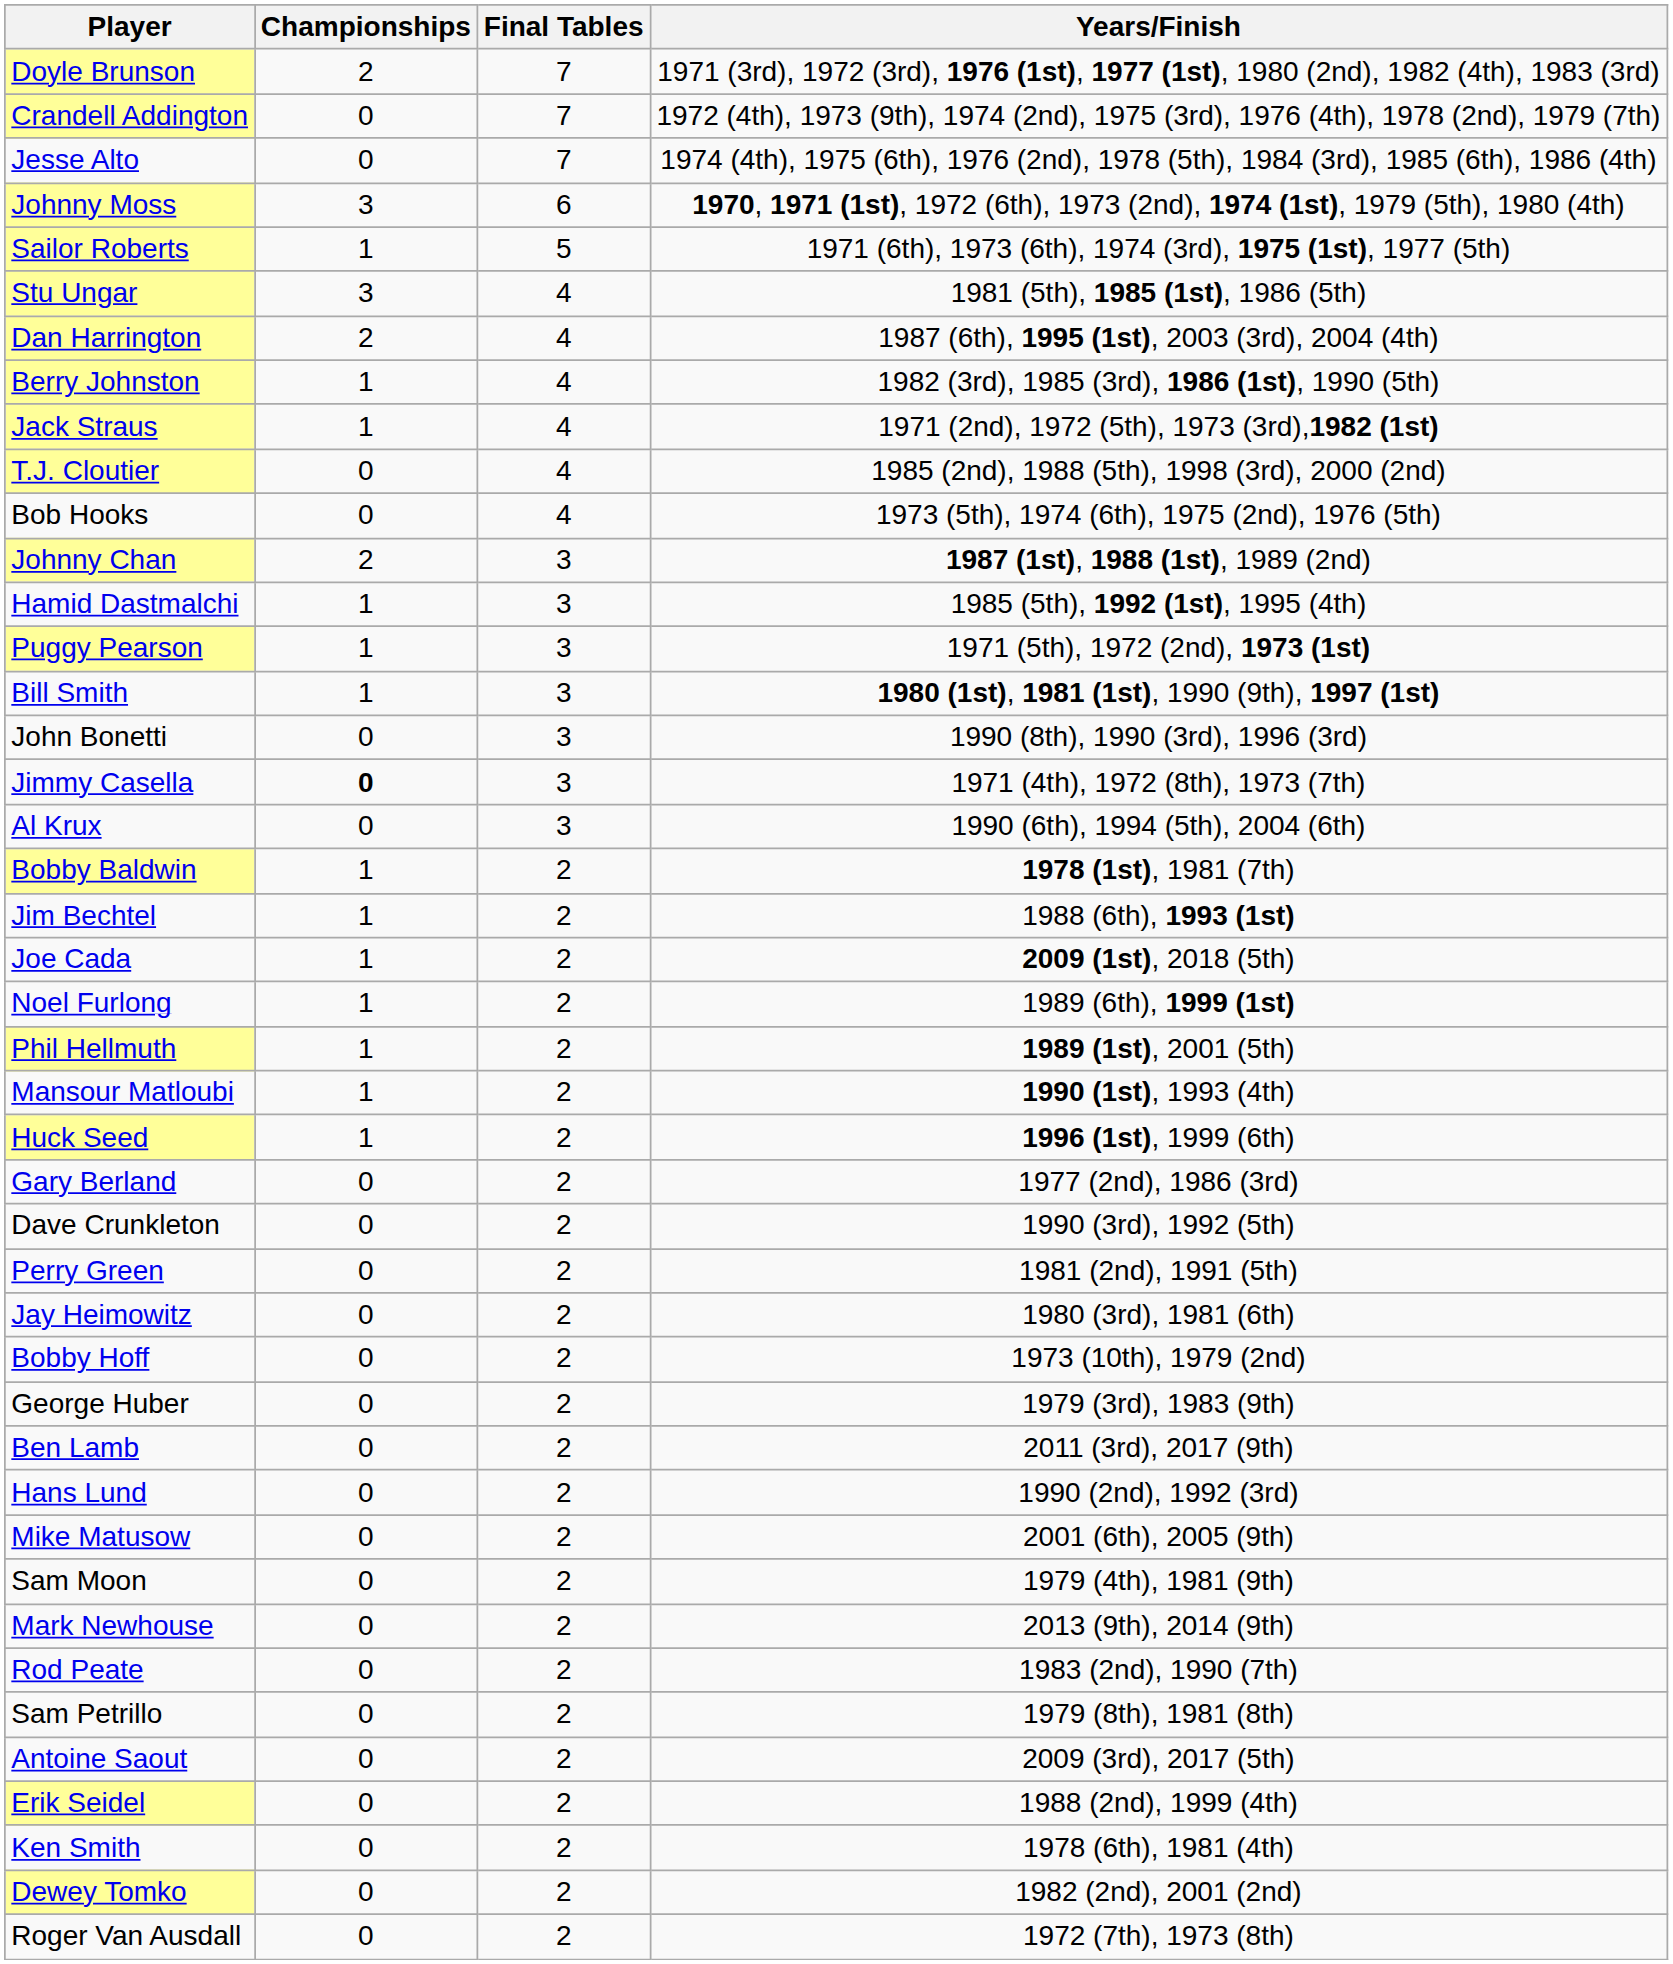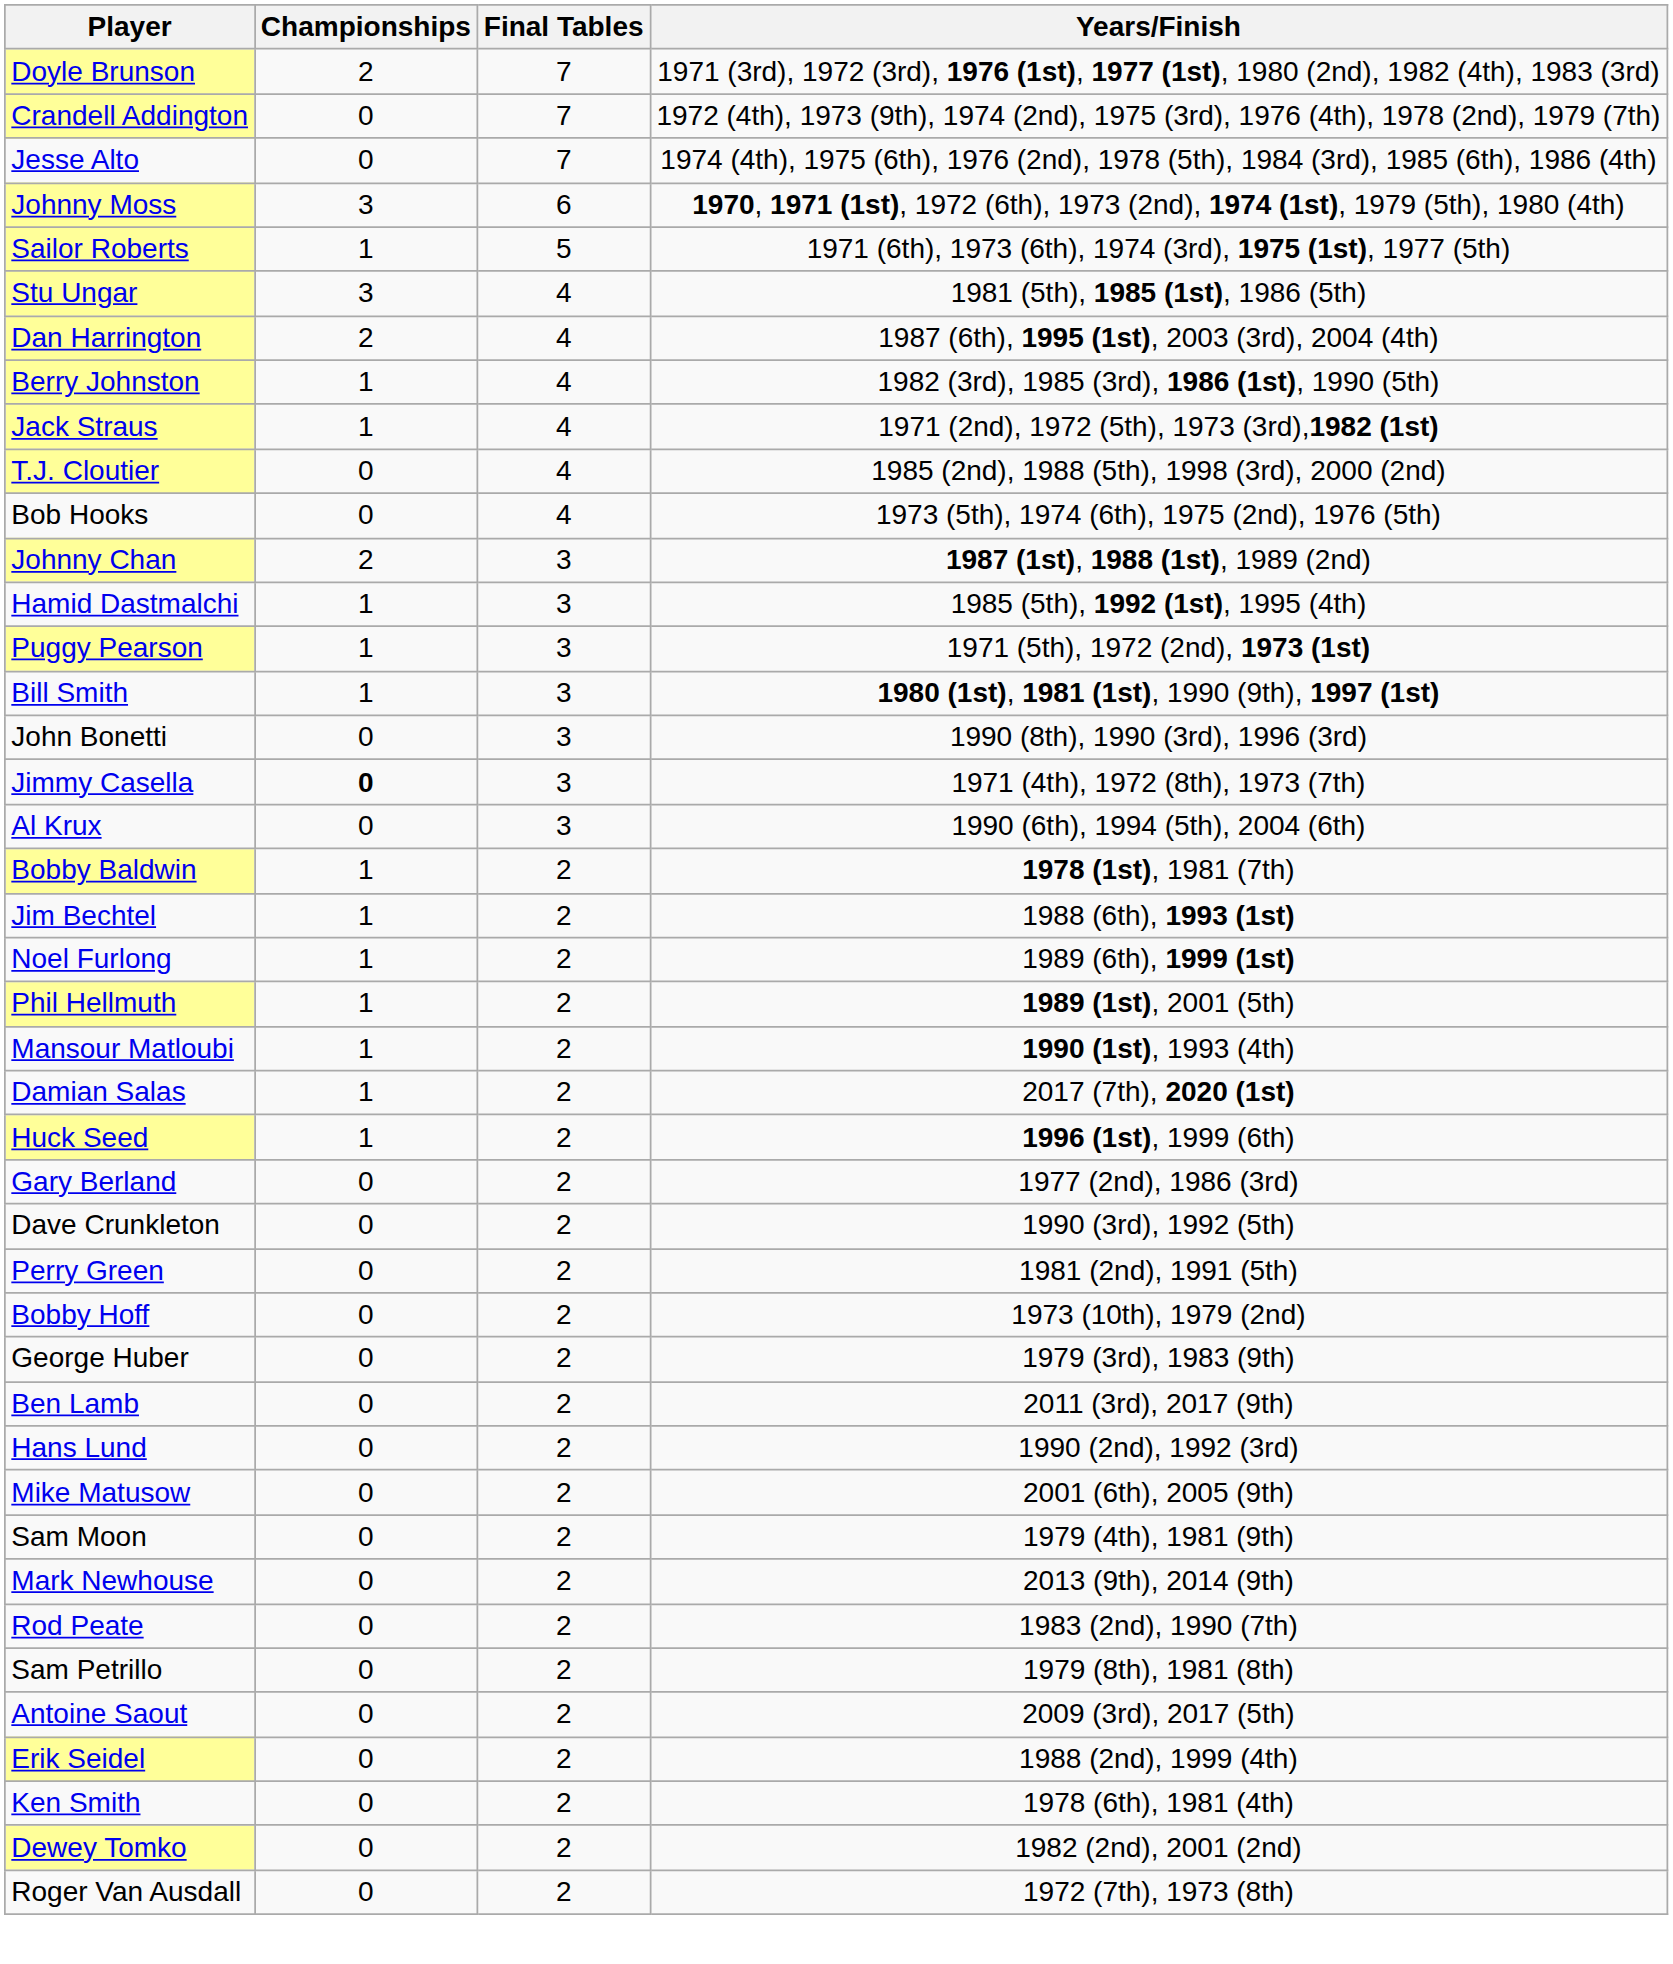 <table class="wikitable sortable">
 <tr>
 <th>Player</th>
 <th>Championships</th>
 <th>Final Tables</th>
 <th>Years/Finish</th>
 </tr>
 <tr>
 <td style="background-color:#FFFF99"><a href='#'>Doyle Brunson</a></td>
 <td align=center>2</td>
 <td align=center>7</td>
 <td align=center>1971 (3rd), 1972 (3rd), <strong>1976 (1st)</strong>, <strong>1977 (1st)</strong>, 1980 (2nd), 1982 (4th), 1983 (3rd)</td>
 </tr>
 <tr>
 <td style="background-color:#FFFF99"><a href='#'>Crandell Addington</a></td>
 <td align=center>0</td>
 <td align=center>7</td>
 <td align=center>1972 (4th), 1973 (9th), 1974 (2nd), 1975 (3rd), 1976 (4th), 1978 (2nd), 1979 (7th)</td>
 </tr>
 <tr>
 <td><a href='#'>Jesse Alto</a></td>
 <td align=center>0</td>
 <td align=center>7</td>
 <td align=center>1974 (4th), 1975 (6th), 1976 (2nd), 1978 (5th), 1984 (3rd), 1985 (6th), 1986 (4th)</td>
 </tr>
 <tr>
 <td style="background-color:#FFFF99"><a href='#'>Johnny Moss</a></td>
 <td align=center>3</td>
 <td align=center>6</td>
 <td align=center><strong>1970</strong>, <strong>1971 (1st)</strong>, 1972 (6th), 1973 (2nd), <strong>1974 (1st)</strong>, 1979 (5th), 1980 (4th)</td>
 </tr>
 <tr>
 <td style="background-color:#FFFF99"><a href='#'>Sailor Roberts</a></td>
 <td align=center>1</td>
 <td align=center>5</td>
 <td align=center>1971 (6th), 1973 (6th), 1974 (3rd), <strong>1975 (1st)</strong>, 1977 (5th)</td>
 </tr>
 <tr>
 <td style="background-color:#FFFF99"><a href='#'>Stu Ungar</a></td>
 <td align=center>3</td>
 <td align=center>4</td>
 <td align=center>1981 (5th), <strong>1985 (1st)</strong>, 1986 (5th)</td>
 </tr>
 <tr>
 <td style="background-color:#FFFF99"><a href='#'>Dan Harrington</a></td>
 <td align=center>2</td>
 <td align=center>4</td>
 <td align=center>1987 (6th), <strong>1995 (1st)</strong>, 2003 (3rd), 2004 (4th)</td>
 </tr>
 <tr>
 <td style="background-color:#FFFF99"><a href='#'>Berry Johnston</a></td>
 <td align=center>1</td>
 <td align=center>4</td>
 <td align=center>1982 (3rd), 1985 (3rd), <strong>1986 (1st)</strong>, 1990 (5th)</td>
 </tr>
 <tr>
 <td style="background-color:#FFFF99"><a href='#'>Jack Straus</a></td>
 <td align=center>1</td>
 <td align=center>4</td>
 <td align=center>1971 (2nd), 1972 (5th), 1973 (3rd),<strong>1982 (1st)</strong></td>
 </tr>
 <tr>
 <td style="background-color:#FFFF99"><a href='#'>T.J. Cloutier</a></td>
 <td align=center>0</td>
 <td align=center>4</td>
 <td align=center>1985 (2nd), 1988 (5th), 1998 (3rd), 2000 (2nd)</td>
 </tr>
 <tr>
 <td>Bob Hooks</td>
 <td align=center>0</td>
 <td align=center>4</td>
 <td align=center>1973 (5th), 1974 (6th), 1975 (2nd), 1976 (5th)</td>
 </tr>
 <tr>
 <td style="background-color:#FFFF99"><a href='#'>Johnny Chan</a></td>
 <td align=center>2</td>
 <td align=center>3</td>
 <td align=center><strong>1987 (1st)</strong>, <strong>1988 (1st)</strong>, 1989 (2nd)</td>
 </tr>
 <tr>
 <td><a href='#'>Hamid Dastmalchi</a></td>
 <td align=center>1</td>
 <td align=center>3</td>
 <td align=center>1985 (5th), <strong>1992 (1st)</strong>, 1995 (4th)</td>
 </tr>
 <tr>
 <td style="background-color:#FFFF99"><a href='#'>Puggy Pearson</a></td>
 <td align=center>1</td>
 <td align=center>3</td>
 <td align=center>1971 (5th), 1972 (2nd), <strong>1973 (1st)</strong></td>
 </tr>
 <tr>
 <td><a href='#'>Bill Smith</a></td>
 <td align=center>1</td>
 <td align=center>3</td>
 <td align=center><strong>1980 (1st)</strong>, <strong>1981 (1st)</strong>, 1990 (9th), <strong>1997 (1st)</strong></td>
 </tr>
 <tr>
 <td>John Bonetti</td>
 <td align=center>0</td>
 <td align=center>3</td>
 <td align=center>1990 (8th), 1990 (3rd), 1996 (3rd)</td>
 </tr>
 <tr>
 <td><a href='#'>Jimmy Casella</a></td>
 <td align=center><strong>0</strong></td>
 <td align=center>3</td>
 <td align=center>1971 (4th), 1972 (8th), 1973 (7th)</td>
 </tr>
 <tr>
 <td><a href='#'>Al Krux</a></td>
 <td align=center>0</td>
 <td align=center>3</td>
 <td align=center>1990 (6th), 1994 (5th), 2004 (6th)</td>
 </tr>
 <tr>
 <td style="background-color:#FFFF99"><a href='#'>Bobby Baldwin</a></td>
 <td align=center>1</td>
 <td align=center>2</td>
 <td align=center><strong>1978 (1st)</strong>, 1981 (7th)</td>
 </tr>
 <tr>
 <td><a href='#'>Jim Bechtel</a></td>
 <td align=center>1</td>
 <td align=center>2</td>
 <td align=center>1988 (6th), <strong>1993 (1st)</strong></td>
 </tr>
 <tr>
-<td><a href='#'>Joe Cada</a></td>
-<td align=center>1</td>
-<td align=center>2</td>
-<td align=center><strong>2009 (1st)</strong>, 2018 (5th)</td>
-</tr>
-<tr>
 <td><a href='#'>Noel Furlong</a></td>
 <td align=center>1</td>
 <td align=center>2</td>
 <td align=center>1989 (6th), <strong>1999 (1st)</strong></td>
 </tr>
 <tr>
 <td style="background-color:#FFFF99"><a href='#'>Phil Hellmuth</a></td>
 <td align=center>1</td>
 <td align=center>2</td>
 <td align=center><strong>1989 (1st)</strong>, 2001 (5th)</td>
 </tr>
 <tr>
 <td><a href='#'>Mansour Matloubi</a></td>
 <td align=center>1</td>
 <td align=center>2</td>
 <td align=center><strong>1990 (1st)</strong>, 1993 (4th)</td>
+</tr>
+<tr>
+<td><a href='#'>Damian Salas</a></td>
+<td align=center>1</td>
+<td align=center>2</td>
+<td align=center>2017 (7th), <strong>2020 (1st)</strong></td>
 </tr>
 <tr>
 <td style="background-color:#FFFF99"><a href='#'>Huck Seed</a></td>
 <td align=center>1</td>
 <td align=center>2</td>
 <td align=center><strong>1996 (1st)</strong>, 1999 (6th)</td>
 </tr>
 <tr>
 <td><a href='#'>Gary Berland</a></td>
 <td align=center>0</td>
 <td align=center>2</td>
 <td align=center>1977 (2nd), 1986 (3rd)</td>
 </tr>
 <tr>
 <td>Dave Crunkleton</td>
 <td align=center>0</td>
 <td align=center>2</td>
 <td align=center>1990 (3rd), 1992 (5th)</td>
 </tr>
 <tr>
 <td><a href='#'>Perry Green</a></td>
 <td align=center>0</td>
 <td align=center>2</td>
 <td align=center>1981 (2nd), 1991 (5th)</td>
-</tr>
-<tr>
-<td><a href='#'>Jay Heimowitz</a></td>
-<td align=center>0</td>
-<td align=center>2</td>
-<td align=center>1980 (3rd), 1981 (6th)</td>
 </tr>
 <tr>
 <td><a href='#'>Bobby Hoff</a></td>
 <td align=center>0</td>
 <td align=center>2</td>
 <td align=center>1973 (10th), 1979 (2nd)</td>
 </tr>
 <tr>
 <td>George Huber</td>
 <td align=center>0</td>
 <td align=center>2</td>
 <td align=center>1979 (3rd), 1983 (9th)</td>
 </tr>
 <tr>
 <td><a href='#'>Ben Lamb</a></td>
 <td align=center>0</td>
 <td align=center>2</td>
 <td align=center>2011 (3rd), 2017 (9th)</td>
 </tr>
 <tr>
 <td><a href='#'>Hans Lund</a></td>
 <td align=center>0</td>
 <td align=center>2</td>
 <td align=center>1990 (2nd), 1992 (3rd)</td>
 </tr>
 <tr>
 <td><a href='#'>Mike Matusow</a></td>
 <td align=center>0</td>
 <td align=center>2</td>
 <td align=center>2001 (6th), 2005 (9th)</td>
 </tr>
 <tr>
 <td>Sam Moon</td>
 <td align=center>0</td>
 <td align=center>2</td>
 <td align=center>1979 (4th), 1981 (9th)</td>
 </tr>
 <tr>
 <td><a href='#'>Mark Newhouse</a></td>
 <td align=center>0</td>
 <td align=center>2</td>
 <td align=center>2013 (9th), 2014 (9th)</td>
 </tr>
 <tr>
 <td><a href='#'>Rod Peate</a></td>
 <td align=center>0</td>
 <td align=center>2</td>
 <td align=center>1983 (2nd), 1990 (7th)</td>
 </tr>
 <tr>
 <td>Sam Petrillo</td>
 <td align=center>0</td>
 <td align=center>2</td>
 <td align=center>1979 (8th), 1981 (8th)</td>
 </tr>
 <tr>
 <td><a href='#'>Antoine Saout</a></td>
 <td align=center>0</td>
 <td align=center>2</td>
 <td align=center>2009 (3rd), 2017 (5th)</td>
 </tr>
 <tr>
 <td style="background-color:#FFFF99"><a href='#'>Erik Seidel</a></td>
 <td align=center>0</td>
 <td align=center>2</td>
 <td align=center>1988 (2nd), 1999 (4th)</td>
 </tr>
 <tr>
 <td><a href='#'>Ken Smith</a></td>
 <td align=center>0</td>
 <td align=center>2</td>
 <td align=center>1978 (6th), 1981 (4th)</td>
 </tr>
 <tr>
 <td style="background-color:#FFFF99"><a href='#'>Dewey Tomko</a></td>
 <td align=center>0</td>
 <td align=center>2</td>
 <td align=center>1982 (2nd), 2001 (2nd)</td>
 </tr>
 <tr>
 <td>Roger Van Ausdall</td>
 <td align=center>0</td>
 <td align=center>2</td>
 <td align=center>1972 (7th), 1973 (8th)</td>
 </tr>
 </table>
